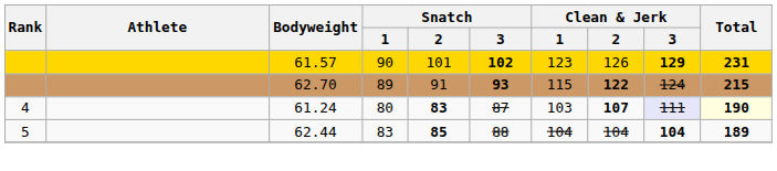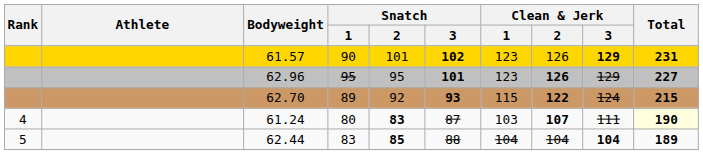 <table class="wikitable" style="text-align:center">
 <tr>
 <th rowspan=2>Rank</th>
 <th width=200 rowspan=2>Athlete</th>
 <th width=80 rowspan=2>Bodyweight</th>
 <th width=150 colspan=3>Snatch</th>
 <th width=150 colspan=3>Clean & Jerk</th>
 <th width=60 rowspan=2>Total</th>
 </tr>
 <tr>
 <th>1</th>
 <th>2</th>
 <th>3</th>
 <th>1</th>
 <th>2</th>
 <th>3</th>
 </tr>
 <tr bgcolor=gold>
 <td></td>
 <td align=left></td>
 <td>61.57</td>
 <td>90</td>
 <td>101</td>
 <td><strong>102</strong></td>
 <td>123</td>
 <td>126</td>
 <td><strong>129</strong></td>
 <td><strong>231</strong></td>
 </tr>
+<tr bgcolor=silver>
+<td></td>
+<td align=left></td>
+<td>62.96</td>
+<td><s>95</s></td>
+<td>95</td>
+<td><strong>101</strong></td>
+<td>123</td>
+<td><strong>126</strong></td>
+<td><s>129</s></td>
+<td><strong>227</strong></td>
+</tr>
 <tr bgcolor=cc9966>
 <td></td>
 <td align=left></td>
 <td>62.70</td>
 <td>89</td>
-<td>91</td>
+<td>92</td>
 <td><strong>93</strong></td>
 <td>115</td>
 <td><strong>122</strong></td>
 <td><s>124</s></td>
 <td><strong>215</strong></td>
 </tr>
 <tr>
 <td>4</td>
 <td align=left></td>
 <td>61.24</td>
 <td>80</td>
 <td><strong>83</strong></td>
 <td><s>87</s></td>
 <td>103</td>
 <td><strong>107</strong></td>
-<td style="background: lavender;"><s>111</s></td>
+<td><s>111</s></td>
 <td style="background: lightyellow;"><strong>190</strong></td>
 </tr>
 <tr>
 <td>5</td>
 <td align=left></td>
 <td>62.44</td>
 <td>83</td>
 <td><strong>85</strong></td>
 <td><s>88</s></td>
 <td><s>104</s></td>
 <td><s>104</s></td>
 <td><strong>104</strong></td>
 <td><strong>189</strong></td>
 </tr>
 <tr>
 </tr>
 </table>
